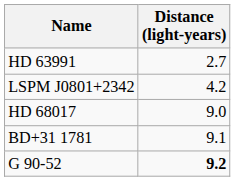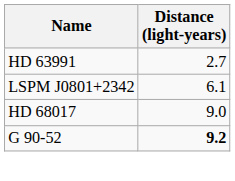 <table class="wikitable floatleft sortable">
 <tr>
 <th>Name</th>
 <th>Distance<br>(light-years)</th>
 </tr>
 <tr>
 <td>HD 63991</td>
 <td style="text-align: right">2.7</td>
 </tr>
 <tr>
 <td>LSPM J0801+2342</td>
-<td style="text-align: right">4.2</td>
+<td style="text-align: right">6.1</td>
 </tr>
 <tr>
 <td>HD 68017</td>
 <td style="text-align: right">9.0</td>
 </tr>
 <tr>
-<td>BD+31 1781</td>
-<td style="text-align: right">9.1</td>
-</tr>
-<tr>
 <td>G 90-52</td>
 <td style="text-align: right"><strong>9.2</strong></td>
 </tr>
 </table>
